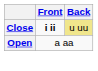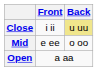 <table class="wikitable">
 <tr>
 <th></th>
 <th><a href='#'>Front</a></th>
 <th><a href='#'>Back</a></th>
 </tr>
 <tr>
 <th><a href='#'>Close</a></th>
-<td align=center><strong>i ii</strong></td>
+<td align=center>i ii</td>
 <td align=center style="background: khaki;">u uu</td>
+</tr>
+<tr>
+<th><a href='#'>Mid</a></th>
+<td align=center>e ee</td>
+<td align=center>o oo</td>
 </tr>
 <tr>
 <th><a href='#'>Open</a></th>
 <td align=center colspan=2>a aa</td>
 </tr>
 </table>
